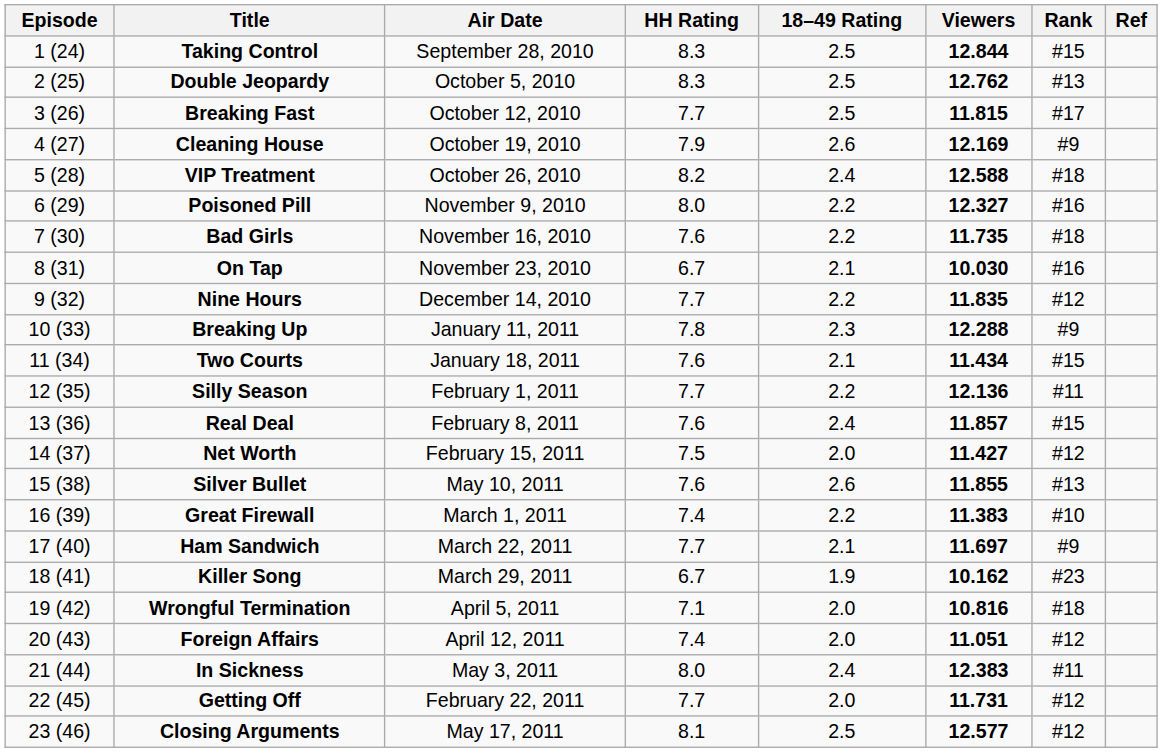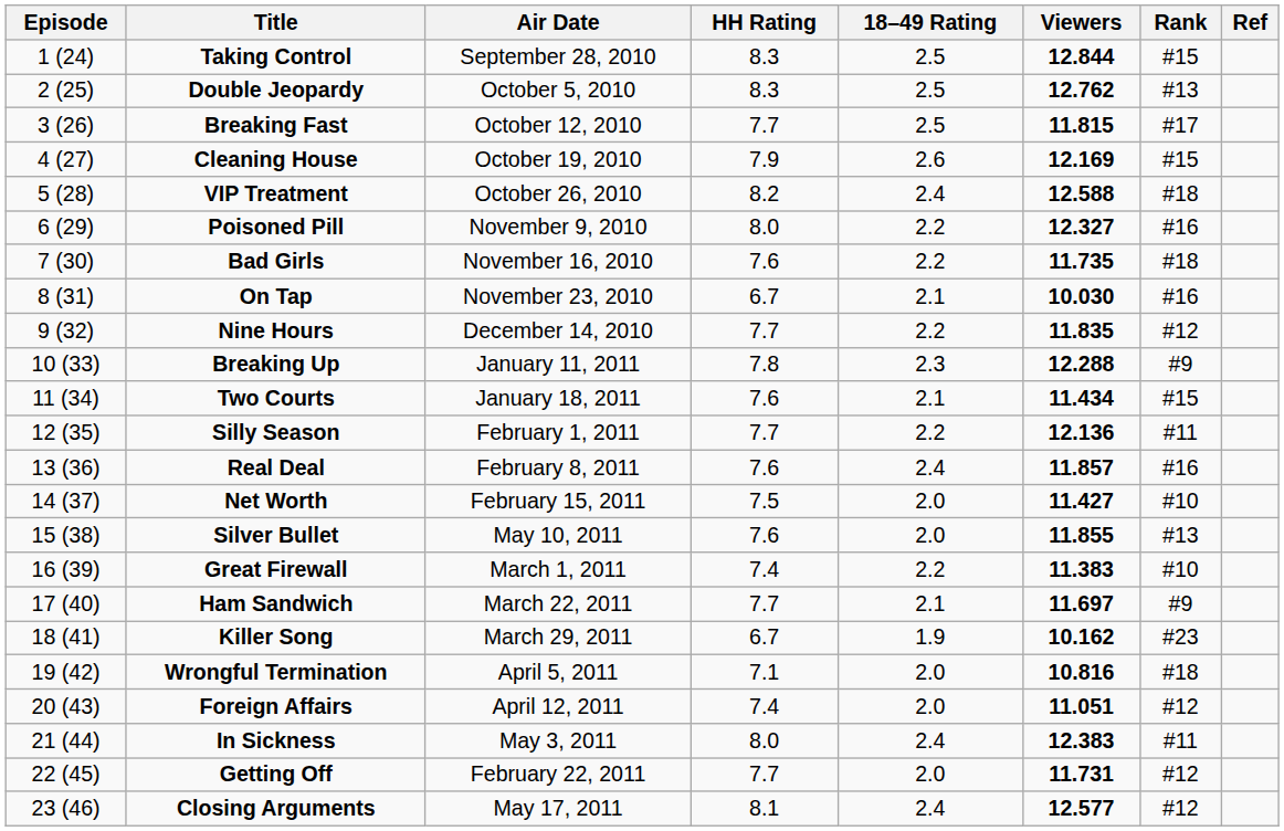 <table class="wikitable" style="font-size:90%; text-align:center; width: 96%; margin-left: auto; margin-right: auto;">
 <tr>
 <th>Episode</th>
 <th>Title</th>
 <th>Air Date</th>
 <th>HH Rating</th>
 <th>18–49 Rating</th>
 <th>Viewers</th>
 <th>Rank</th>
 <th>Ref</th>
 </tr>
 <tr>
 <td>1 (24)</td>
 <td><strong>Taking Control</strong></td>
 <td>September 28, 2010</td>
 <td>8.3</td>
 <td>2.5</td>
 <td><strong>12.844</strong></td>
 <td>#15</td>
 <td></td>
 </tr>
 <tr>
 <td>2 (25)</td>
 <td><strong>Double Jeopardy</strong></td>
 <td>October 5, 2010</td>
 <td>8.3</td>
 <td>2.5</td>
 <td><strong>12.762</strong></td>
 <td>#13</td>
 <td></td>
 </tr>
 <tr>
 <td>3 (26)</td>
 <td><strong>Breaking Fast</strong></td>
 <td>October 12, 2010</td>
 <td>7.7</td>
 <td>2.5</td>
 <td><strong>11.815</strong></td>
 <td>#17</td>
 <td></td>
 </tr>
 <tr>
 <td>4 (27)</td>
 <td><strong>Cleaning House</strong></td>
 <td>October 19, 2010</td>
 <td>7.9</td>
 <td>2.6</td>
 <td><strong>12.169</strong></td>
-<td>#9</td>
+<td>#15</td>
 <td></td>
 </tr>
 <tr>
 <td>5 (28)</td>
 <td><strong>VIP Treatment</strong></td>
 <td>October 26, 2010</td>
 <td>8.2</td>
 <td>2.4</td>
 <td><strong>12.588</strong></td>
 <td>#18</td>
 <td></td>
 </tr>
 <tr>
 <td>6 (29)</td>
 <td><strong>Poisoned Pill</strong></td>
 <td>November 9, 2010</td>
 <td>8.0</td>
 <td>2.2</td>
 <td><strong>12.327</strong></td>
 <td>#16</td>
 <td></td>
 </tr>
 <tr>
 <td>7 (30)</td>
 <td><strong>Bad Girls</strong></td>
 <td>November 16, 2010</td>
 <td>7.6</td>
 <td>2.2</td>
 <td><strong>11.735</strong></td>
 <td>#18</td>
 <td></td>
 </tr>
 <tr>
 <td>8 (31)</td>
 <td><strong>On Tap</strong></td>
 <td>November 23, 2010</td>
 <td>6.7</td>
 <td>2.1</td>
 <td><strong>10.030</strong></td>
 <td>#16</td>
 <td></td>
 </tr>
 <tr>
 <td>9 (32)</td>
 <td><strong>Nine Hours</strong></td>
 <td>December 14, 2010</td>
 <td>7.7</td>
 <td>2.2</td>
 <td><strong>11.835</strong></td>
 <td>#12</td>
 <td></td>
 </tr>
 <tr>
 <td>10 (33)</td>
 <td><strong>Breaking Up</strong></td>
 <td>January 11, 2011</td>
 <td>7.8</td>
 <td>2.3</td>
 <td><strong>12.288</strong></td>
 <td>#9</td>
 <td></td>
 </tr>
 <tr>
 <td>11 (34)</td>
 <td><strong>Two Courts</strong></td>
 <td>January 18, 2011</td>
 <td>7.6</td>
 <td>2.1</td>
 <td><strong>11.434</strong></td>
 <td>#15</td>
 <td></td>
 </tr>
 <tr>
 <td>12 (35)</td>
 <td><strong>Silly Season</strong></td>
 <td>February 1, 2011</td>
 <td>7.7</td>
 <td>2.2</td>
 <td><strong>12.136</strong></td>
 <td>#11</td>
 <td></td>
 </tr>
 <tr>
 <td>13 (36)</td>
 <td><strong>Real Deal</strong></td>
 <td>February 8, 2011</td>
 <td>7.6</td>
 <td>2.4</td>
 <td><strong>11.857</strong></td>
-<td>#15</td>
+<td>#16</td>
 <td></td>
 </tr>
 <tr>
 <td>14 (37)</td>
 <td><strong>Net Worth</strong></td>
 <td>February 15, 2011</td>
 <td>7.5</td>
 <td>2.0</td>
 <td><strong>11.427</strong></td>
-<td>#12</td>
+<td>#10</td>
 <td></td>
 </tr>
 <tr>
 <td>15 (38)</td>
 <td><strong>Silver Bullet</strong></td>
 <td>May 10, 2011</td>
 <td>7.6</td>
-<td>2.6</td>
+<td>2.0</td>
 <td><strong>11.855</strong></td>
 <td>#13</td>
 <td></td>
 </tr>
 <tr>
 <td>16 (39)</td>
 <td><strong>Great Firewall</strong></td>
 <td>March 1, 2011</td>
 <td>7.4</td>
 <td>2.2</td>
 <td><strong>11.383</strong></td>
 <td>#10</td>
 <td></td>
 </tr>
 <tr>
 <td>17 (40)</td>
 <td><strong>Ham Sandwich</strong></td>
 <td>March 22, 2011</td>
 <td>7.7</td>
 <td>2.1</td>
 <td><strong>11.697</strong></td>
 <td>#9</td>
 <td></td>
 </tr>
 <tr>
 <td>18 (41)</td>
 <td><strong>Killer Song</strong></td>
 <td>March 29, 2011</td>
 <td>6.7</td>
 <td>1.9</td>
 <td><strong>10.162</strong></td>
 <td>#23</td>
 <td></td>
 </tr>
 <tr>
 <td>19 (42)</td>
 <td><strong>Wrongful Termination</strong></td>
 <td>April 5, 2011</td>
 <td>7.1</td>
 <td>2.0</td>
 <td><strong>10.816</strong></td>
 <td>#18</td>
 <td></td>
 </tr>
 <tr>
 <td>20 (43)</td>
 <td><strong>Foreign Affairs</strong></td>
 <td>April 12, 2011</td>
 <td>7.4</td>
 <td>2.0</td>
 <td><strong>11.051</strong></td>
 <td>#12</td>
 <td></td>
 </tr>
 <tr>
 <td>21 (44)</td>
 <td><strong>In Sickness</strong></td>
 <td>May 3, 2011</td>
 <td>8.0</td>
 <td>2.4</td>
 <td><strong>12.383</strong></td>
 <td>#11</td>
 <td></td>
 </tr>
 <tr>
 <td>22 (45)</td>
 <td><strong>Getting Off</strong></td>
 <td>February 22, 2011</td>
 <td>7.7</td>
 <td>2.0</td>
 <td><strong>11.731</strong></td>
 <td>#12</td>
 <td></td>
 </tr>
 <tr>
 <td>23 (46)</td>
 <td><strong>Closing Arguments</strong></td>
 <td>May 17, 2011</td>
 <td>8.1</td>
-<td>2.5</td>
+<td>2.4</td>
 <td><strong>12.577</strong></td>
 <td>#12</td>
 <td></td>
 </tr>
 </table>
